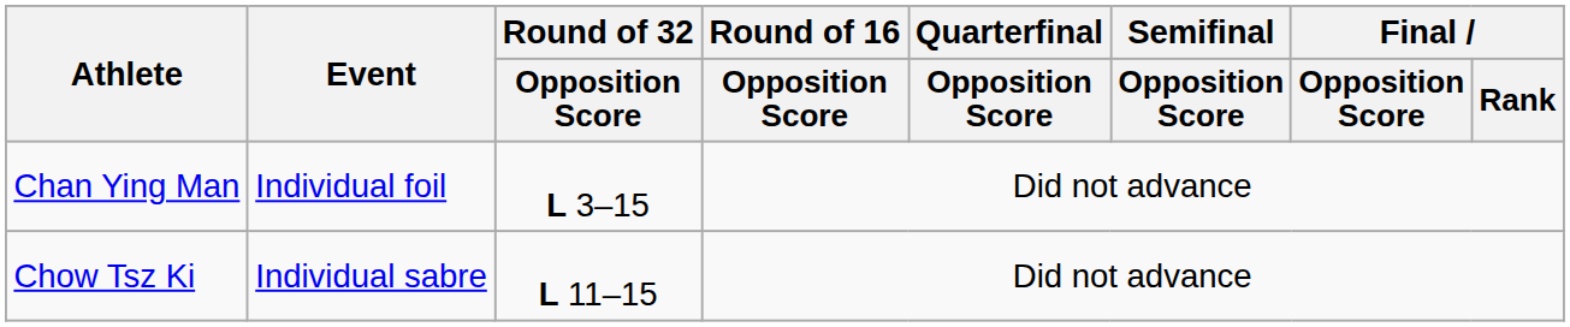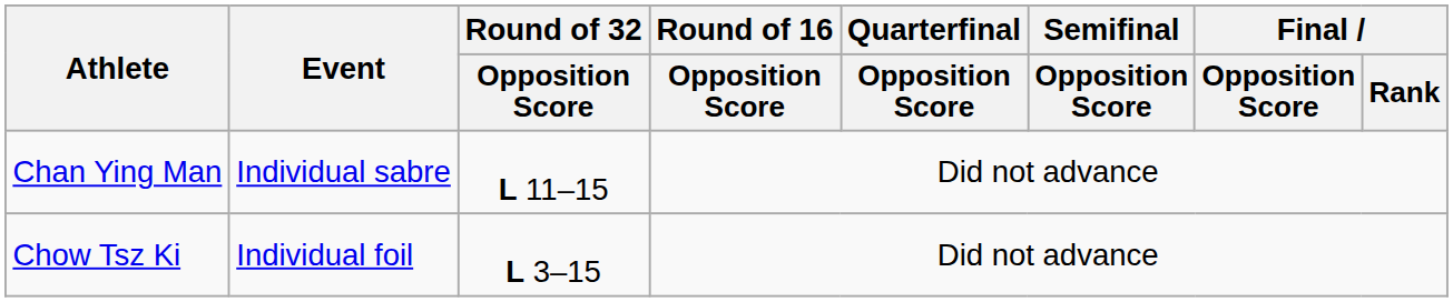 <table class="wikitable" style="font-size:90%">
 <tr>
 <th rowspan="2">Athlete</th>
 <th rowspan="2">Event</th>
 <th>Round of 32</th>
 <th>Round of 16</th>
 <th>Quarterfinal</th>
 <th>Semifinal</th>
 <th colspan=2>Final / </th>
 </tr>
 <tr style="font-size:95%">
 <th>Opposition <br> Score</th>
 <th>Opposition <br> Score</th>
 <th>Opposition <br> Score</th>
 <th>Opposition <br> Score</th>
 <th>Opposition <br> Score</th>
 <th>Rank</th>
 </tr>
 <tr align=center>
 <td align=left><a href='#'>Chan Ying Man</a></td>
+<td align=left><a href='#'>Individual sabre</a></td>
+<td><br><strong>L</strong> 11–15</td>
+<td colspan=5>Did not advance</td>
+</tr>
+<tr align=center>
+<td align=left><a href='#'>Chow Tsz Ki</a></td>
 <td align=left><a href='#'>Individual foil</a></td>
 <td><br><strong>L</strong> 3–15</td>
 <td colspan=5>Did not advance</td>
 </tr>
-<tr align=center>
-<td align=left><a href='#'>Chow Tsz Ki</a></td>
-<td align=left><a href='#'>Individual sabre</a></td>
-<td><br><strong>L</strong> 11–15</td>
-<td colspan=5>Did not advance</td>
-</tr>
 </table>
